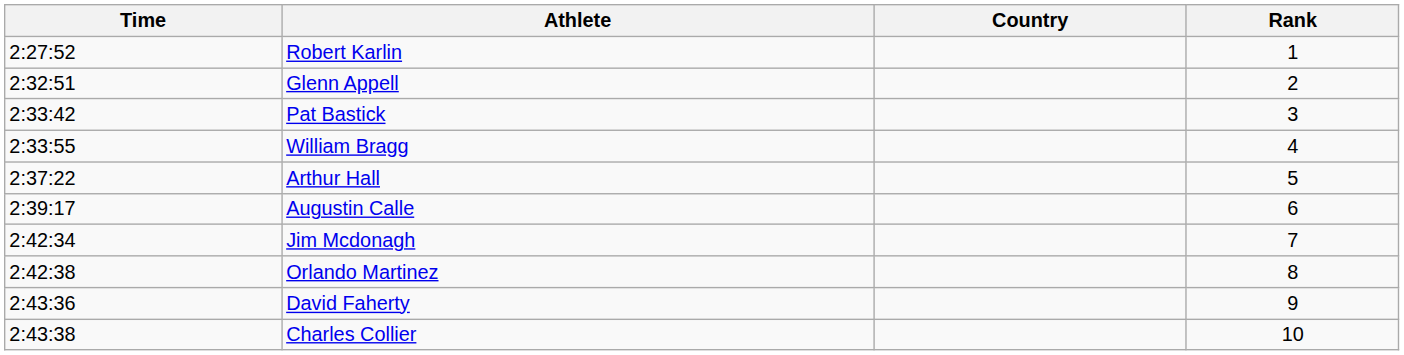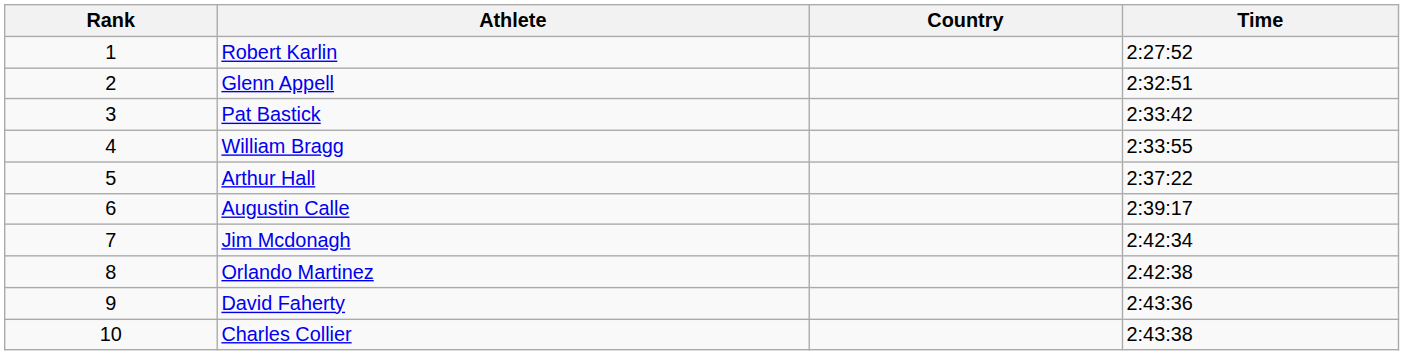 <table class="wikitable" width=80% style="font-size:90%; text-align:left;">
 <tr>
-<th>Time</th>
+<th>Rank</th>
 <th>Athlete</th>
 <th>Country</th>
-<th>Rank</th>
+<th>Time</th>
 </tr>
 <tr>
-<td>2:27:52</td>
+<td style="text-align:center">1</td>
 <td><a href='#'>Robert Karlin</a></td>
 <td></td>
-<td style="text-align:center">1</td>
+<td>2:27:52</td>
 </tr>
 <tr>
-<td>2:32:51</td>
+<td style="text-align:center">2</td>
 <td><a href='#'>Glenn Appell</a></td>
 <td></td>
-<td style="text-align:center">2</td>
+<td>2:32:51</td>
 </tr>
 <tr>
-<td>2:33:42</td>
+<td style="text-align:center">3</td>
 <td><a href='#'>Pat Bastick</a></td>
 <td></td>
-<td style="text-align:center">3</td>
+<td>2:33:42</td>
 </tr>
 <tr>
-<td>2:33:55</td>
+<td style="text-align:center">4</td>
 <td><a href='#'>William Bragg</a></td>
 <td></td>
-<td style="text-align:center">4</td>
+<td>2:33:55</td>
 </tr>
 <tr>
-<td>2:37:22</td>
+<td style="text-align:center">5</td>
 <td><a href='#'>Arthur Hall</a></td>
 <td></td>
-<td style="text-align:center">5</td>
+<td>2:37:22</td>
 </tr>
 <tr>
-<td>2:39:17</td>
+<td style="text-align:center">6</td>
 <td><a href='#'>Augustin Calle</a></td>
 <td></td>
-<td style="text-align:center">6</td>
+<td>2:39:17</td>
 </tr>
 <tr>
-<td>2:42:34</td>
+<td style="text-align:center">7</td>
 <td><a href='#'>Jim Mcdonagh</a></td>
 <td></td>
-<td style="text-align:center">7</td>
+<td>2:42:34</td>
 </tr>
 <tr>
-<td>2:42:38</td>
+<td style="text-align:center">8</td>
 <td><a href='#'>Orlando Martinez</a></td>
 <td></td>
-<td style="text-align:center">8</td>
+<td>2:42:38</td>
 </tr>
 <tr>
-<td>2:43:36</td>
+<td style="text-align:center">9</td>
 <td><a href='#'>David Faherty</a></td>
 <td></td>
-<td style="text-align:center">9</td>
+<td>2:43:36</td>
 </tr>
 <tr>
-<td>2:43:38</td>
+<td style="text-align:center">10</td>
 <td><a href='#'>Charles Collier</a></td>
 <td></td>
-<td style="text-align:center">10</td>
+<td>2:43:38</td>
 </tr>
 </table>
